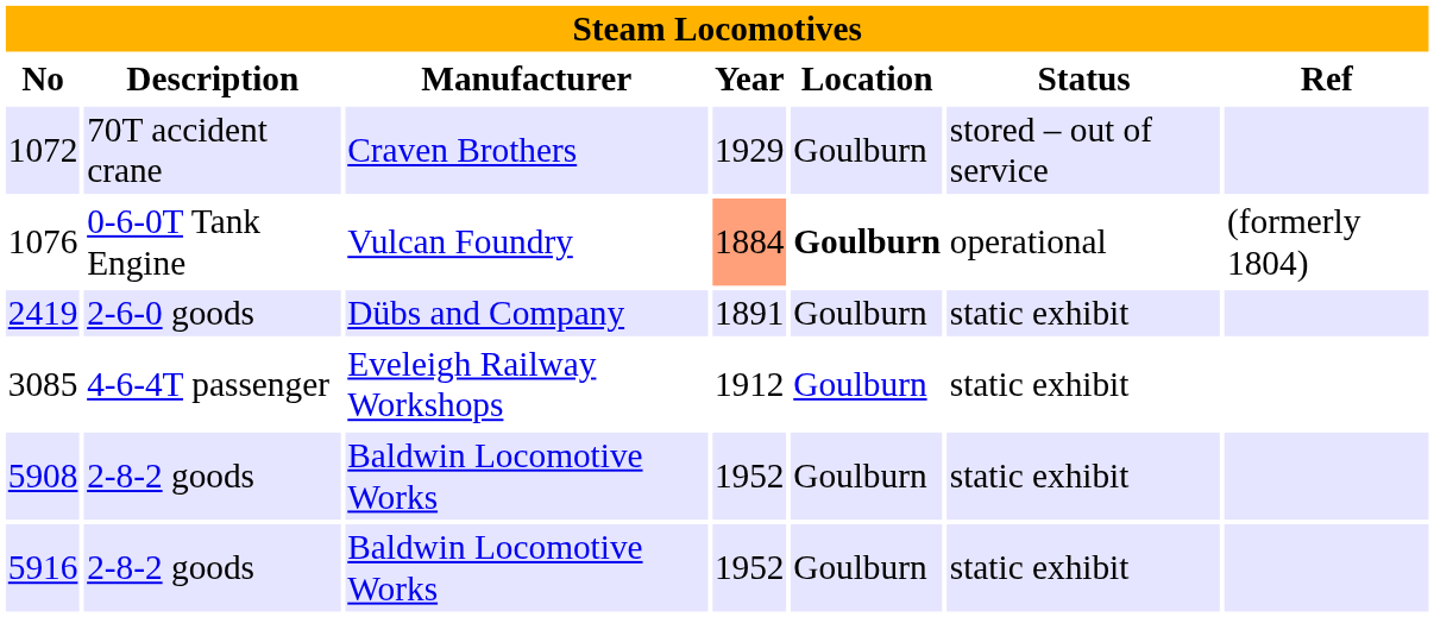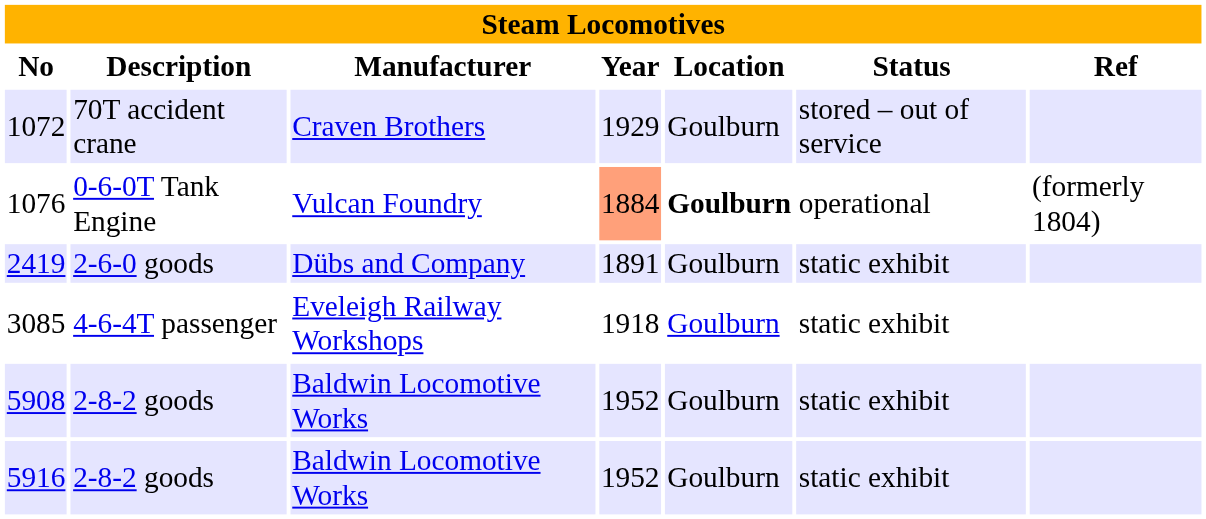 <table class="toccolours" style="font-size:95%;">
 <tr>
 <th colspan="8" bgcolor="#ffb300">Steam Locomotives</th>
 </tr>
 <tr>
 <th>No</th>
 <th>Description</th>
 <th>Manufacturer</th>
 <th>Year</th>
 <th>Location</th>
 <th>Status</th>
 <th>Ref</th>
 </tr>
 <tr style="background:#E5E5FF">
 <td>1072</td>
 <td>70T accident crane</td>
 <td><a href='#'>Craven Brothers</a></td>
 <td>1929</td>
 <td>Goulburn</td>
 <td>stored – out of service</td>
 <td></td>
 </tr>
 <tr>
 <td>1076</td>
 <td><a href='#'>0-6-0T</a> Tank Engine</td>
 <td><a href='#'>Vulcan Foundry</a></td>
 <td style="background: lightsalmon;">1884</td>
 <td><strong>Goulburn</strong></td>
 <td>operational</td>
 <td>(formerly 1804)</td>
 </tr>
 <tr style="background:#E5E5FF">
 <td><a href='#'>2419</a></td>
 <td><a href='#'>2-6-0</a> goods</td>
 <td><a href='#'>Dübs and Company</a></td>
 <td>1891</td>
 <td>Goulburn</td>
 <td>static exhibit</td>
 <td></td>
 </tr>
 <tr>
 <td>3085</td>
 <td><a href='#'>4-6-4T</a> passenger</td>
 <td><a href='#'>Eveleigh Railway Workshops</a></td>
-<td>1912</td>
+<td>1918</td>
 <td><a href='#'>Goulburn</a></td>
 <td>static exhibit</td>
 <td></td>
 </tr>
 <tr style="background:#E5E5FF">
 <td><a href='#'>5908</a></td>
 <td><a href='#'>2-8-2</a> goods</td>
 <td><a href='#'>Baldwin Locomotive Works</a></td>
 <td>1952</td>
 <td>Goulburn</td>
 <td>static exhibit</td>
 <td></td>
 </tr>
 <tr style="background:#E5E5FF">
 <td><a href='#'>5916</a></td>
 <td><a href='#'>2-8-2</a> goods</td>
 <td><a href='#'>Baldwin Locomotive Works</a></td>
 <td>1952</td>
 <td>Goulburn</td>
 <td>static exhibit</td>
 <td></td>
 </tr>
 <tr>
 </tr>
 </table>
